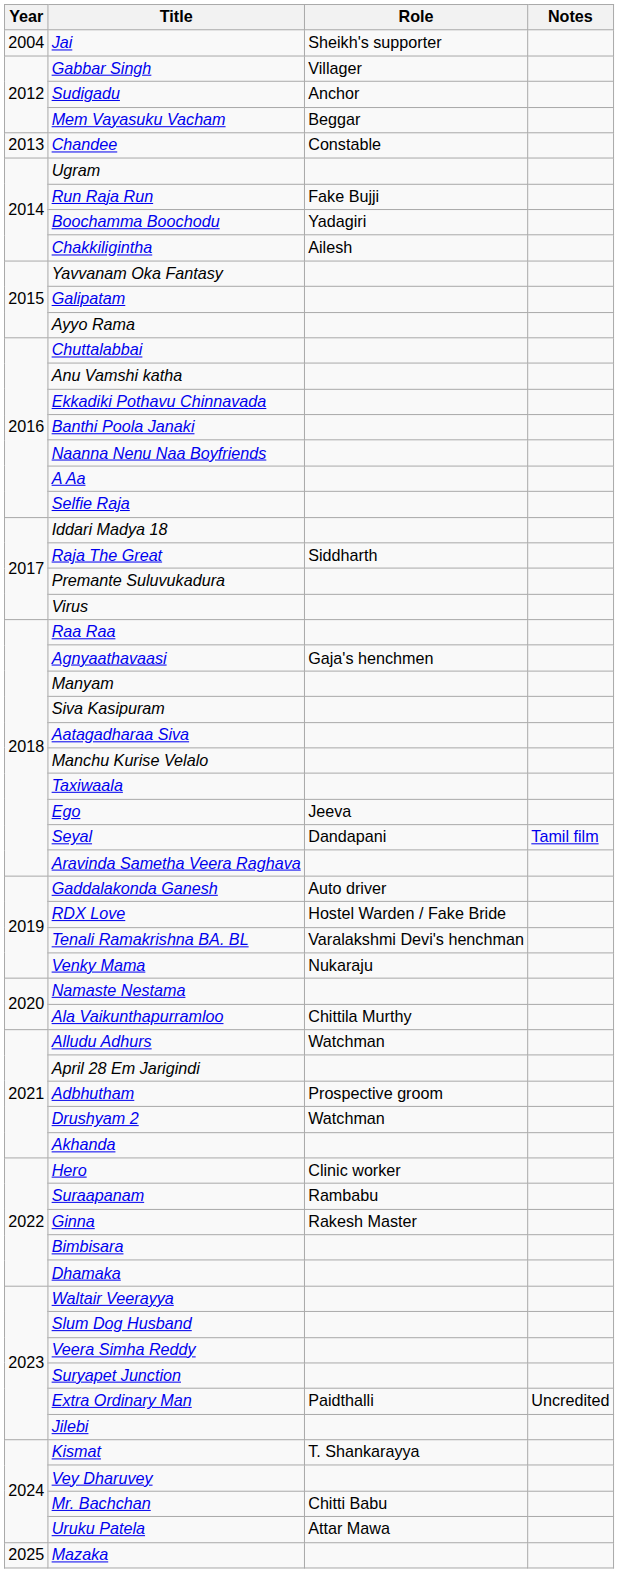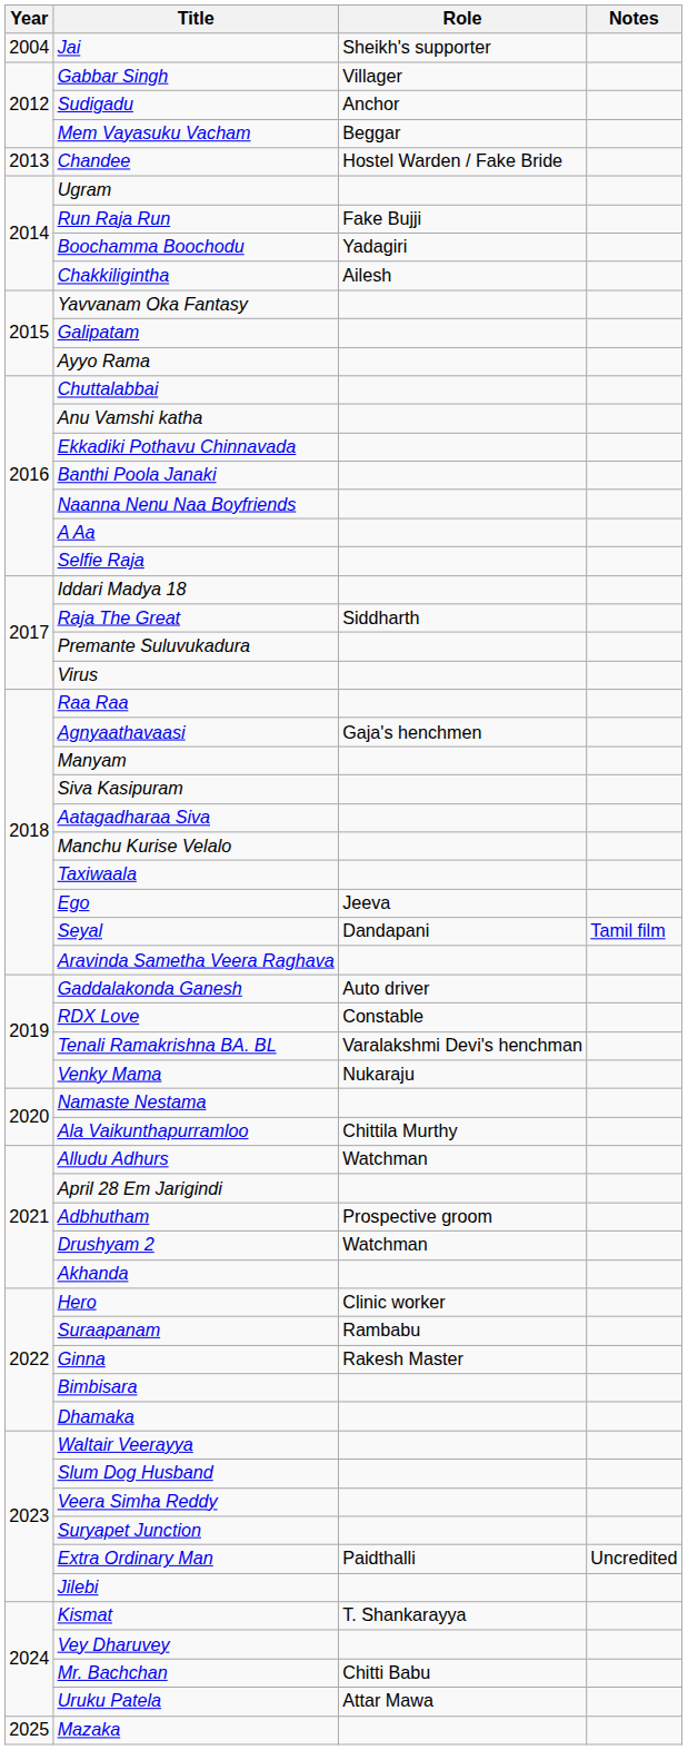 <table class="wikitable sortable">
 <tr style="text-align:center;">
 <th>Year</th>
 <th>Title</th>
 <th>Role</th>
 <th>Notes</th>
 </tr>
 <tr>
 <td>2004</td>
 <td><em><a href='#'>Jai</a></em></td>
 <td>Sheikh's supporter</td>
 <td></td>
 </tr>
 <tr>
 <td rowspan="3">2012</td>
 <td><em><a href='#'>Gabbar Singh</a></em></td>
 <td>Villager</td>
 <td></td>
 </tr>
 <tr>
 <td><em><a href='#'>Sudigadu</a></em></td>
 <td>Anchor</td>
 <td></td>
 </tr>
 <tr>
 <td><em><a href='#'>Mem Vayasuku Vacham</a></em></td>
 <td>Beggar</td>
 <td></td>
 </tr>
 <tr>
 <td>2013</td>
 <td><em><a href='#'>Chandee</a></em></td>
-<td>Constable</td>
+<td>Hostel Warden / Fake Bride</td>
 <td></td>
 </tr>
 <tr>
 <td rowspan="4">2014</td>
 <td><em>Ugram</em></td>
 <td></td>
 <td></td>
 </tr>
 <tr>
 <td><em><a href='#'>Run Raja Run</a></em></td>
 <td>Fake Bujji</td>
 <td></td>
 </tr>
 <tr>
 <td><em><a href='#'>Boochamma Boochodu</a></em></td>
 <td>Yadagiri</td>
 <td></td>
 </tr>
 <tr>
 <td><em><a href='#'>Chakkiligintha</a></em></td>
 <td>Ailesh</td>
 <td></td>
 </tr>
 <tr>
 <td rowspan="3">2015</td>
 <td><em>Yavvanam Oka Fantasy</em></td>
 <td></td>
 <td></td>
 </tr>
 <tr>
 <td><em><a href='#'>Galipatam</a></em></td>
 <td></td>
 <td></td>
 </tr>
 <tr>
 <td><em>Ayyo Rama</em></td>
 <td></td>
 <td></td>
 </tr>
 <tr>
 <td rowspan="7">2016</td>
 <td><em><a href='#'>Chuttalabbai</a></em></td>
 <td></td>
 <td></td>
 </tr>
 <tr>
 <td><em>Anu Vamshi katha</em></td>
 <td></td>
 <td></td>
 </tr>
 <tr>
 <td><em><a href='#'>Ekkadiki Pothavu Chinnavada</a></em></td>
 <td></td>
 <td></td>
 </tr>
 <tr>
 <td><em><a href='#'>Banthi Poola Janaki</a></em></td>
 <td></td>
 <td></td>
 </tr>
 <tr>
 <td><em><a href='#'>Naanna Nenu Naa Boyfriends</a></em></td>
 <td></td>
 <td></td>
 </tr>
 <tr>
 <td><em><a href='#'>A Aa</a></em></td>
 <td></td>
 <td></td>
 </tr>
 <tr>
 <td><em><a href='#'>Selfie Raja</a></em></td>
 <td></td>
 <td></td>
 </tr>
 <tr>
 <td rowspan="4">2017</td>
 <td><em>Iddari Madya 18</em></td>
 <td></td>
 <td></td>
 </tr>
 <tr>
 <td><em><a href='#'>Raja The Great</a></em></td>
 <td>Siddharth</td>
 <td></td>
 </tr>
 <tr>
 <td><em>Premante Suluvukadura</em></td>
 <td></td>
 <td></td>
 </tr>
 <tr>
 <td><em>Virus</em></td>
 <td></td>
 <td></td>
 </tr>
 <tr>
 <td rowspan="10">2018</td>
 <td><em><a href='#'>Raa Raa</a></em></td>
 <td></td>
 <td></td>
 </tr>
 <tr>
 <td><em><a href='#'>Agnyaathavaasi</a></em></td>
 <td>Gaja's henchmen</td>
 <td></td>
 </tr>
 <tr>
 <td><em>Manyam</em></td>
 <td></td>
 <td></td>
 </tr>
 <tr>
 <td><em>Siva Kasipuram</em></td>
 <td></td>
 <td></td>
 </tr>
 <tr>
 <td><em><a href='#'>Aatagadharaa Siva</a></em></td>
 <td></td>
 <td></td>
 </tr>
 <tr>
 <td><em>Manchu Kurise Velalo</em></td>
 <td></td>
 <td></td>
 </tr>
 <tr>
 <td><em><a href='#'>Taxiwaala</a></em></td>
 <td></td>
 <td></td>
 </tr>
 <tr>
 <td><em><a href='#'>Ego</a></em></td>
 <td>Jeeva</td>
 <td></td>
 </tr>
 <tr>
 <td><em><a href='#'>Seyal</a></em></td>
 <td>Dandapani</td>
 <td><a href='#'>Tamil film</a></td>
 </tr>
 <tr>
 <td><em><a href='#'>Aravinda Sametha Veera Raghava</a></em></td>
 <td></td>
 <td></td>
 </tr>
 <tr>
 <td rowspan="4">2019</td>
 <td><em><a href='#'>Gaddalakonda Ganesh</a></em></td>
 <td>Auto driver</td>
 <td></td>
 </tr>
 <tr>
 <td><em><a href='#'>RDX Love</a></em></td>
-<td>Hostel Warden / Fake Bride</td>
+<td>Constable</td>
 <td></td>
 </tr>
 <tr>
 <td><em><a href='#'>Tenali Ramakrishna BA. BL</a></em></td>
 <td>Varalakshmi Devi's henchman</td>
 <td></td>
 </tr>
 <tr>
 <td><em><a href='#'>Venky Mama</a></em></td>
 <td>Nukaraju</td>
 <td></td>
 </tr>
 <tr>
 <td rowspan="2">2020</td>
 <td><em><a href='#'>Namaste Nestama</a></em></td>
 <td></td>
 <td></td>
 </tr>
 <tr>
 <td><em><a href='#'>Ala Vaikunthapurramloo</a></em></td>
 <td>Chittila Murthy</td>
 <td></td>
 </tr>
 <tr>
 <td rowspan="5">2021</td>
 <td><em><a href='#'>Alludu Adhurs</a></em></td>
 <td>Watchman</td>
 <td></td>
 </tr>
 <tr>
 <td><em>April 28 Em Jarigindi</em></td>
 <td></td>
 <td></td>
 </tr>
 <tr>
 <td><em><a href='#'>Adbhutham</a></em></td>
 <td>Prospective groom</td>
 <td></td>
 </tr>
 <tr>
 <td><em><a href='#'>Drushyam 2</a></em></td>
 <td>Watchman</td>
 <td></td>
 </tr>
 <tr>
 <td><em><a href='#'>Akhanda</a></em></td>
 <td></td>
 <td></td>
 </tr>
 <tr>
 <td rowspan="5">2022</td>
 <td><em><a href='#'>Hero</a></em></td>
 <td>Clinic worker</td>
 <td></td>
 </tr>
 <tr>
 <td><em><a href='#'>Suraapanam</a></em></td>
 <td>Rambabu</td>
 <td></td>
 </tr>
 <tr>
 <td><em><a href='#'>Ginna</a></em></td>
 <td>Rakesh Master</td>
 <td></td>
 </tr>
 <tr>
 <td><a href='#'><em>Bimbisara</em></a></td>
 <td></td>
 <td></td>
 </tr>
 <tr>
 <td><a href='#'><em>Dhamaka</em></a></td>
 <td></td>
 <td></td>
 </tr>
 <tr>
 <td rowspan="6">2023</td>
 <td><em><a href='#'>Waltair Veerayya</a></em></td>
 <td></td>
 <td></td>
 </tr>
 <tr>
 <td><em><a href='#'>Slum Dog Husband</a></em></td>
 <td></td>
 <td></td>
 </tr>
 <tr>
 <td><em><a href='#'>Veera Simha Reddy</a></em></td>
 <td></td>
 <td></td>
 </tr>
 <tr>
 <td><em><a href='#'>Suryapet Junction</a></em></td>
 <td></td>
 <td></td>
 </tr>
 <tr>
 <td><em><a href='#'>Extra Ordinary Man</a></em></td>
 <td>Paidthalli</td>
 <td>Uncredited</td>
 </tr>
 <tr>
 <td><em><a href='#'>Jilebi</a></em></td>
 <td></td>
 <td></td>
 </tr>
 <tr>
 <td rowspan="4">2024</td>
 <td><em><a href='#'>Kismat</a></em></td>
 <td>T. Shankarayya</td>
 <td></td>
 </tr>
 <tr>
 <td><em><a href='#'>Vey Dharuvey</a></em></td>
 <td></td>
 <td></td>
 </tr>
 <tr>
 <td><em><a href='#'>Mr. Bachchan</a></em></td>
 <td>Chitti Babu</td>
 <td></td>
 </tr>
 <tr>
 <td><em><a href='#'>Uruku Patela</a></em></td>
 <td>Attar Mawa</td>
 <td></td>
 </tr>
 <tr>
 <td>2025</td>
 <td><em><a href='#'>Mazaka</a></em></td>
 <td></td>
 <td></td>
 </tr>
 </table>
